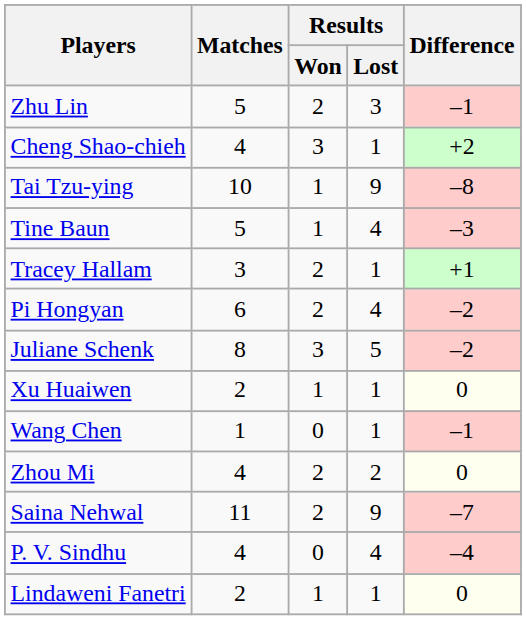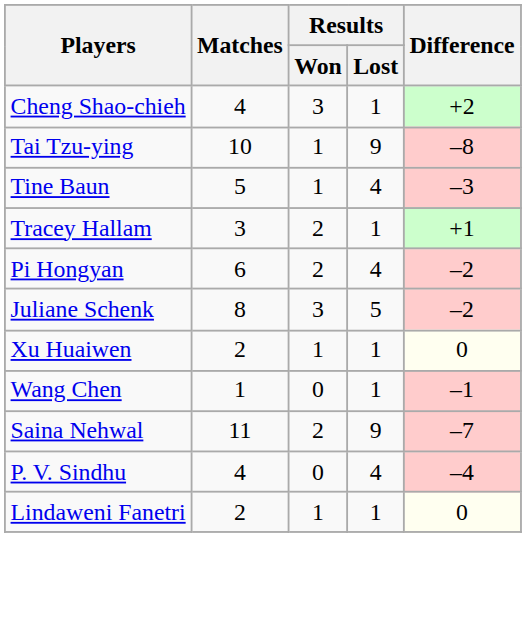 <table class=wikitable style="text-align:center; font-size:small">
 <tr>
 <th rowspan="2">Players</th>
 <th rowspan="2">Matches</th>
 <th colspan="2">Results</th>
 <th rowspan="2">Difference</th>
 </tr>
 <tr>
 <th>Won</th>
 <th>Lost</th>
-</tr>
-<tr>
-<td align="left"> <a href='#'>Zhu Lin</a></td>
-<td>5</td>
-<td>2</td>
-<td>3</td>
-<td bgcolor="#ffcccc">–1</td>
 </tr>
 <tr>
 <td align="left"> <a href='#'>Cheng Shao-chieh</a></td>
 <td>4</td>
 <td>3</td>
 <td>1</td>
 <td bgcolor="#ccffcc">+2</td>
 </tr>
 <tr>
 <td align="left"> <a href='#'>Tai Tzu-ying</a></td>
 <td>10</td>
 <td>1</td>
 <td>9</td>
 <td bgcolor="#ffcccc">–8</td>
 </tr>
 <tr>
 <td align="left"> <a href='#'>Tine Baun</a></td>
 <td>5</td>
 <td>1</td>
 <td>4</td>
 <td bgcolor="#ffcccc">–3</td>
 </tr>
 <tr>
 <td align="left"> <a href='#'>Tracey Hallam</a></td>
 <td>3</td>
 <td>2</td>
 <td>1</td>
 <td bgcolor="#ccffcc">+1</td>
 </tr>
 <tr>
 <td align="left"> <a href='#'>Pi Hongyan</a></td>
 <td>6</td>
 <td>2</td>
 <td>4</td>
 <td bgcolor="#ffcccc">–2</td>
 </tr>
 <tr>
 <td align="left"> <a href='#'>Juliane Schenk</a></td>
 <td>8</td>
 <td>3</td>
 <td>5</td>
 <td bgcolor="#ffcccc">–2</td>
 </tr>
 <tr>
 <td align="left"> <a href='#'>Xu Huaiwen</a></td>
 <td>2</td>
 <td>1</td>
 <td>1</td>
 <td bgcolor="#fffff0">0</td>
 </tr>
 <tr>
 <td align="left"> <a href='#'>Wang Chen</a></td>
 <td>1</td>
 <td>0</td>
 <td>1</td>
 <td bgcolor="#ffcccc">–1</td>
 </tr>
 <tr>
-<td align="left"> <a href='#'>Zhou Mi</a></td>
-<td>4</td>
-<td>2</td>
-<td>2</td>
-<td bgcolor="#fffff0">0</td>
-</tr>
-<tr>
 <td align="left"> <a href='#'>Saina Nehwal</a></td>
 <td>11</td>
 <td>2</td>
 <td>9</td>
 <td bgcolor="#ffcccc">–7</td>
 </tr>
 <tr>
 <td align="left"> <a href='#'>P. V. Sindhu</a></td>
 <td>4</td>
 <td>0</td>
 <td>4</td>
 <td bgcolor="#ffcccc">–4</td>
 </tr>
 <tr>
 <td align="left"> <a href='#'>Lindaweni Fanetri</a></td>
 <td>2</td>
 <td>1</td>
 <td>1</td>
 <td bgcolor="#fffff0">0</td>
 </tr>
 </table>
